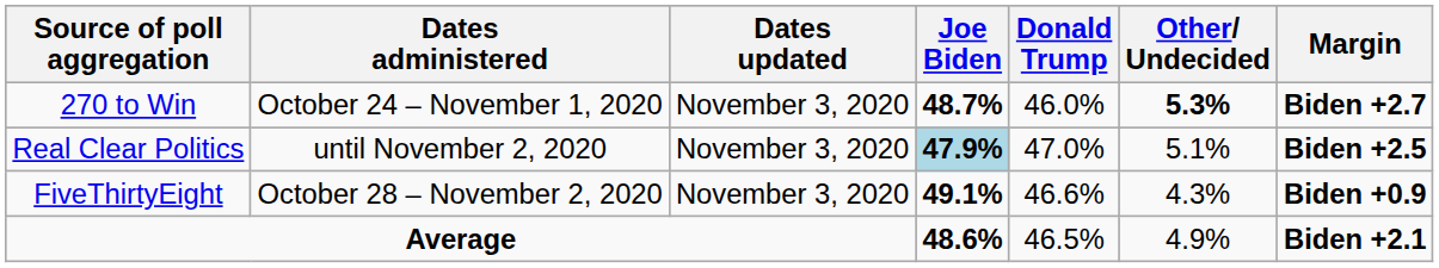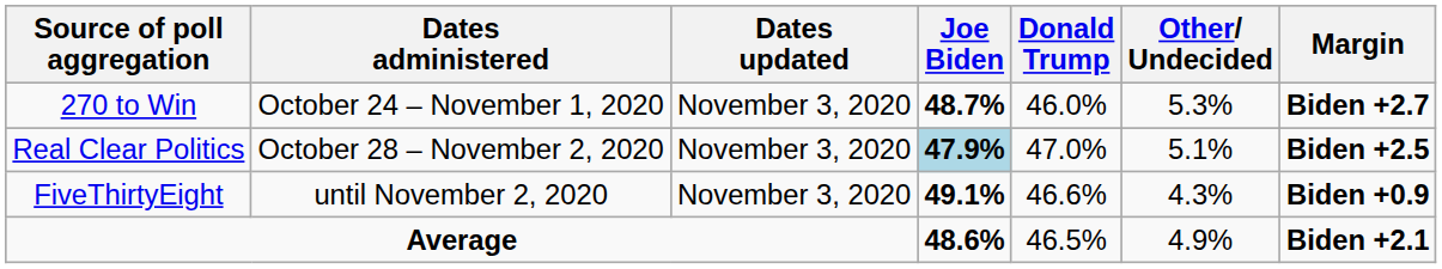 <table class="wikitable sortable" style="text-align:center;font-size:90%">
 <tr>
 <th style="" "width="40px"">Source of poll<br>aggregation</th>
 <th>Dates<br>administered</th>
 <th>Dates<br>updated</th>
 <th><a href='#'>Joe<br>Biden</a><br><small></small></th>
 <th><a href='#'>Donald<br>Trump</a><br><small></small></th>
 <th><a href='#'>Other</a>/<br>Undecided</th>
 <th>Margin</th>
 </tr>
 <tr>
 <td style="" "font-size:100%"><a href='#'>270 to Win</a></td>
 <td>October 24 – November 1, 2020</td>
 <td>November 3, 2020</td>
 <td><strong>48.7%</strong></td>
 <td>46.0%</td>
-<td><strong>5.3%</strong></td>
+<td>5.3%</td>
 <td><strong>Biden +2.7</strong></td>
 </tr>
 <tr>
 <td><a href='#'>Real Clear Politics</a></td>
-<td>until November 2, 2020</td>
+<td>October 28 – November 2, 2020</td>
 <td>November 3, 2020</td>
 <td style="background: lightblue;"><strong>47.9%</strong></td>
 <td>47.0%</td>
 <td>5.1%</td>
 <td><strong>Biden +2.5</strong></td>
 </tr>
 <tr>
 <td><a href='#'>FiveThirtyEight</a></td>
-<td>October 28 – November 2, 2020</td>
+<td>until November 2, 2020</td>
 <td>November 3, 2020</td>
 <td><strong>49.1%</strong></td>
 <td>46.6%</td>
 <td>4.3%</td>
 <td><strong>Biden +0.9</strong></td>
 </tr>
 <tr>
 <td colspan="3"><strong>Average</strong></td>
 <td><strong>48.6%</strong></td>
 <td>46.5%</td>
 <td>4.9%</td>
 <td><strong>Biden +2.1</strong></td>
 </tr>
 </table>
